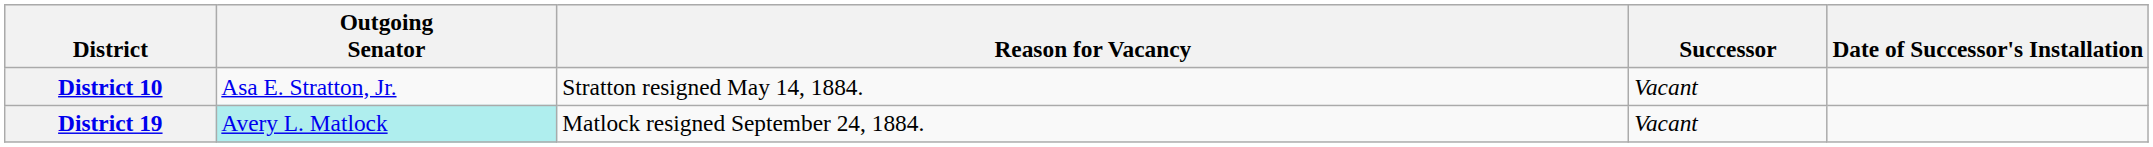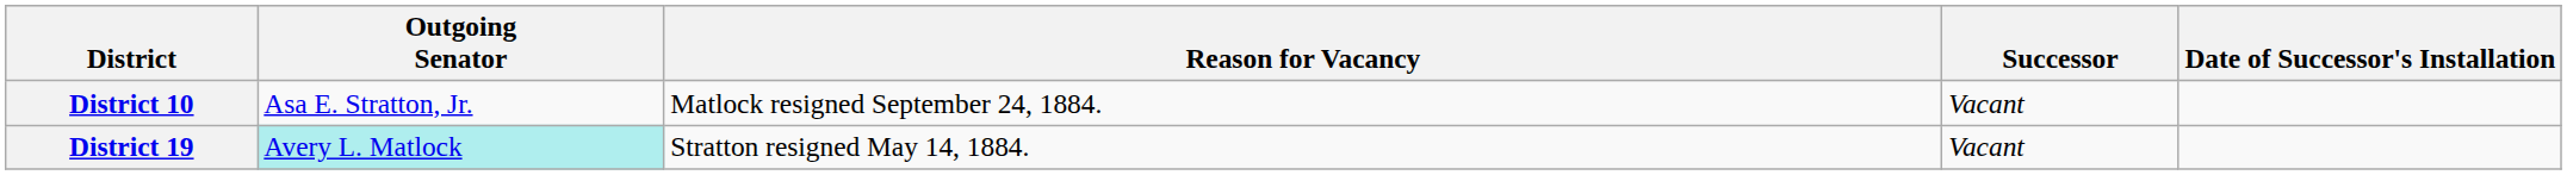 <table class="wikitable">
 <tr bgcolor="#cccccc" align="center" valign="bottom">
 <th>District</th>
 <th>Outgoing<br>Senator</th>
 <th width="50%">Reason for Vacancy</th>
 <th>Successor</th>
 <th width="15%">Date of Successor's Installation</th>
 </tr>
 <tr>
 <th><a href='#'>District 10</a></th>
 <td><a href='#'>Asa E. Stratton, Jr.</a></td>
-<td>Stratton resigned May 14, 1884.</td>
+<td>Matlock resigned September 24, 1884.</td>
 <td><em>Vacant</em></td>
 <td></td>
 </tr>
 <tr>
 <th><a href='#'>District 19</a></th>
 <td style="background: paleturquoise;"><a href='#'>Avery L. Matlock</a></td>
-<td>Matlock resigned September 24, 1884.</td>
+<td>Stratton resigned May 14, 1884.</td>
 <td><em>Vacant</em></td>
 <td></td>
 </tr>
 </table>
